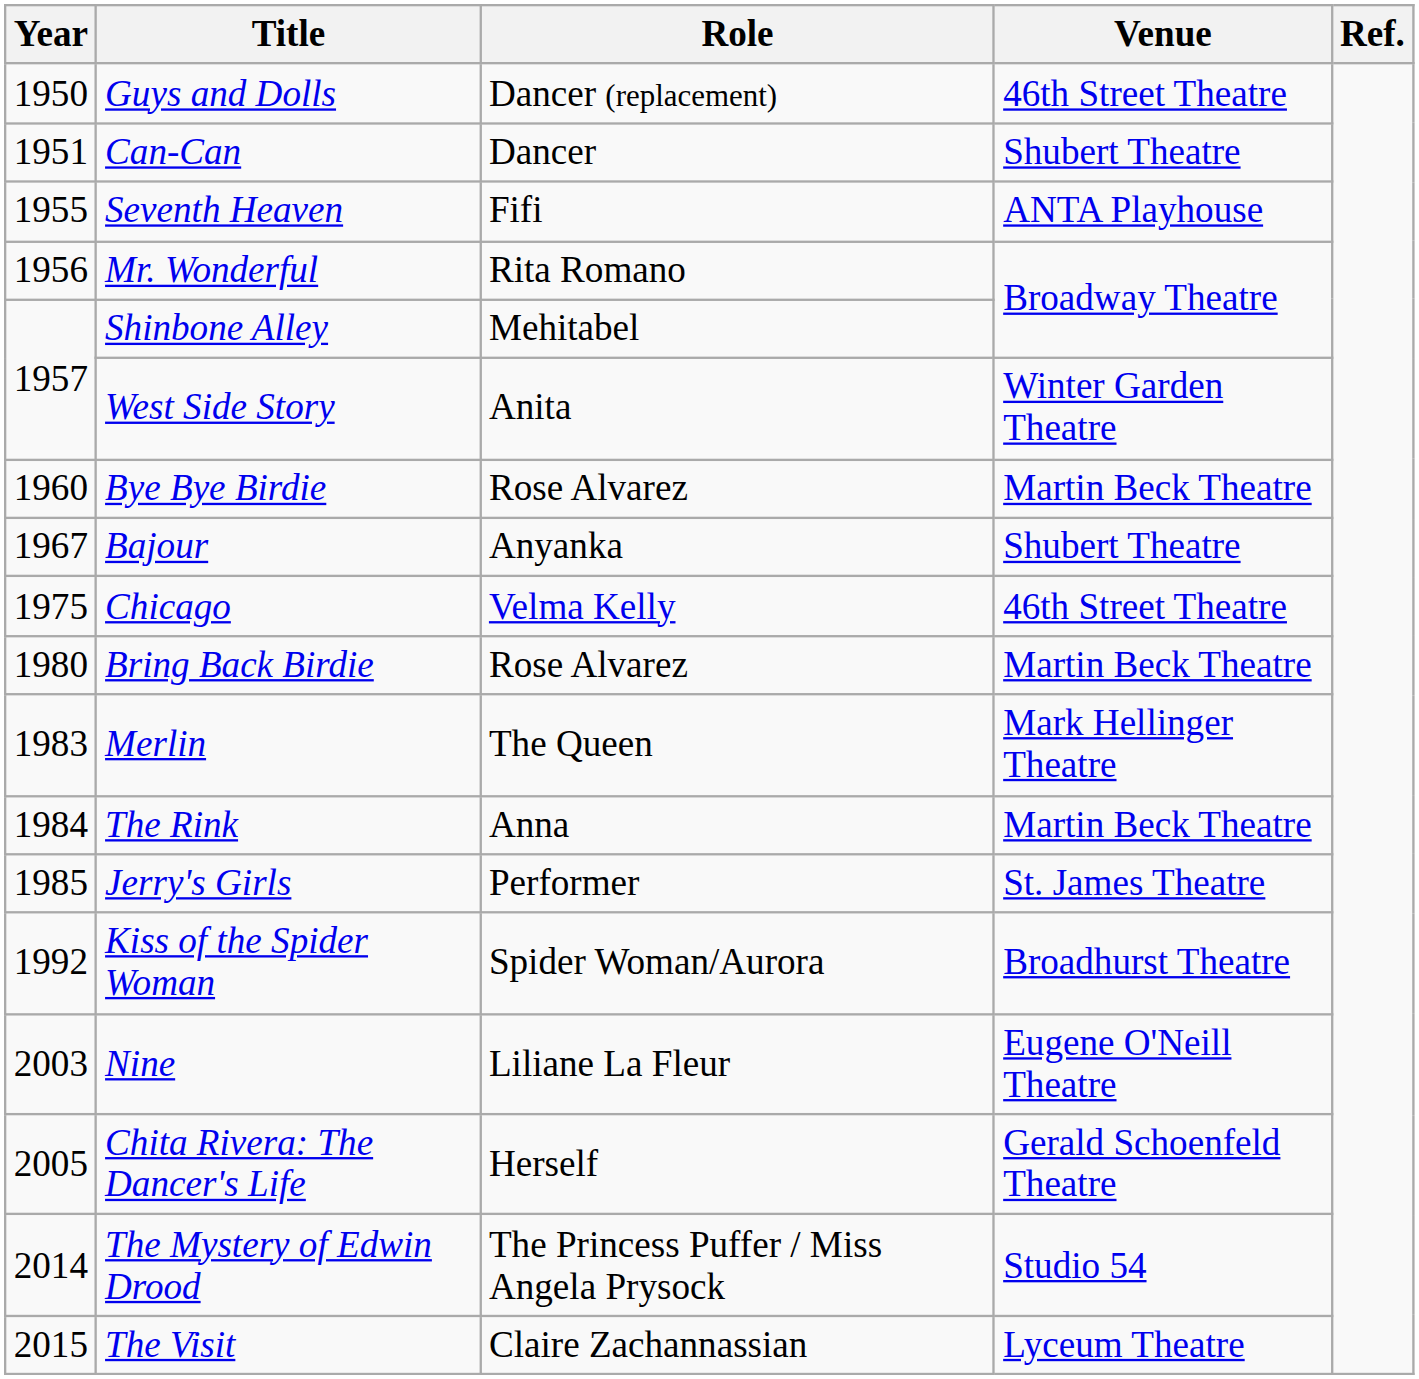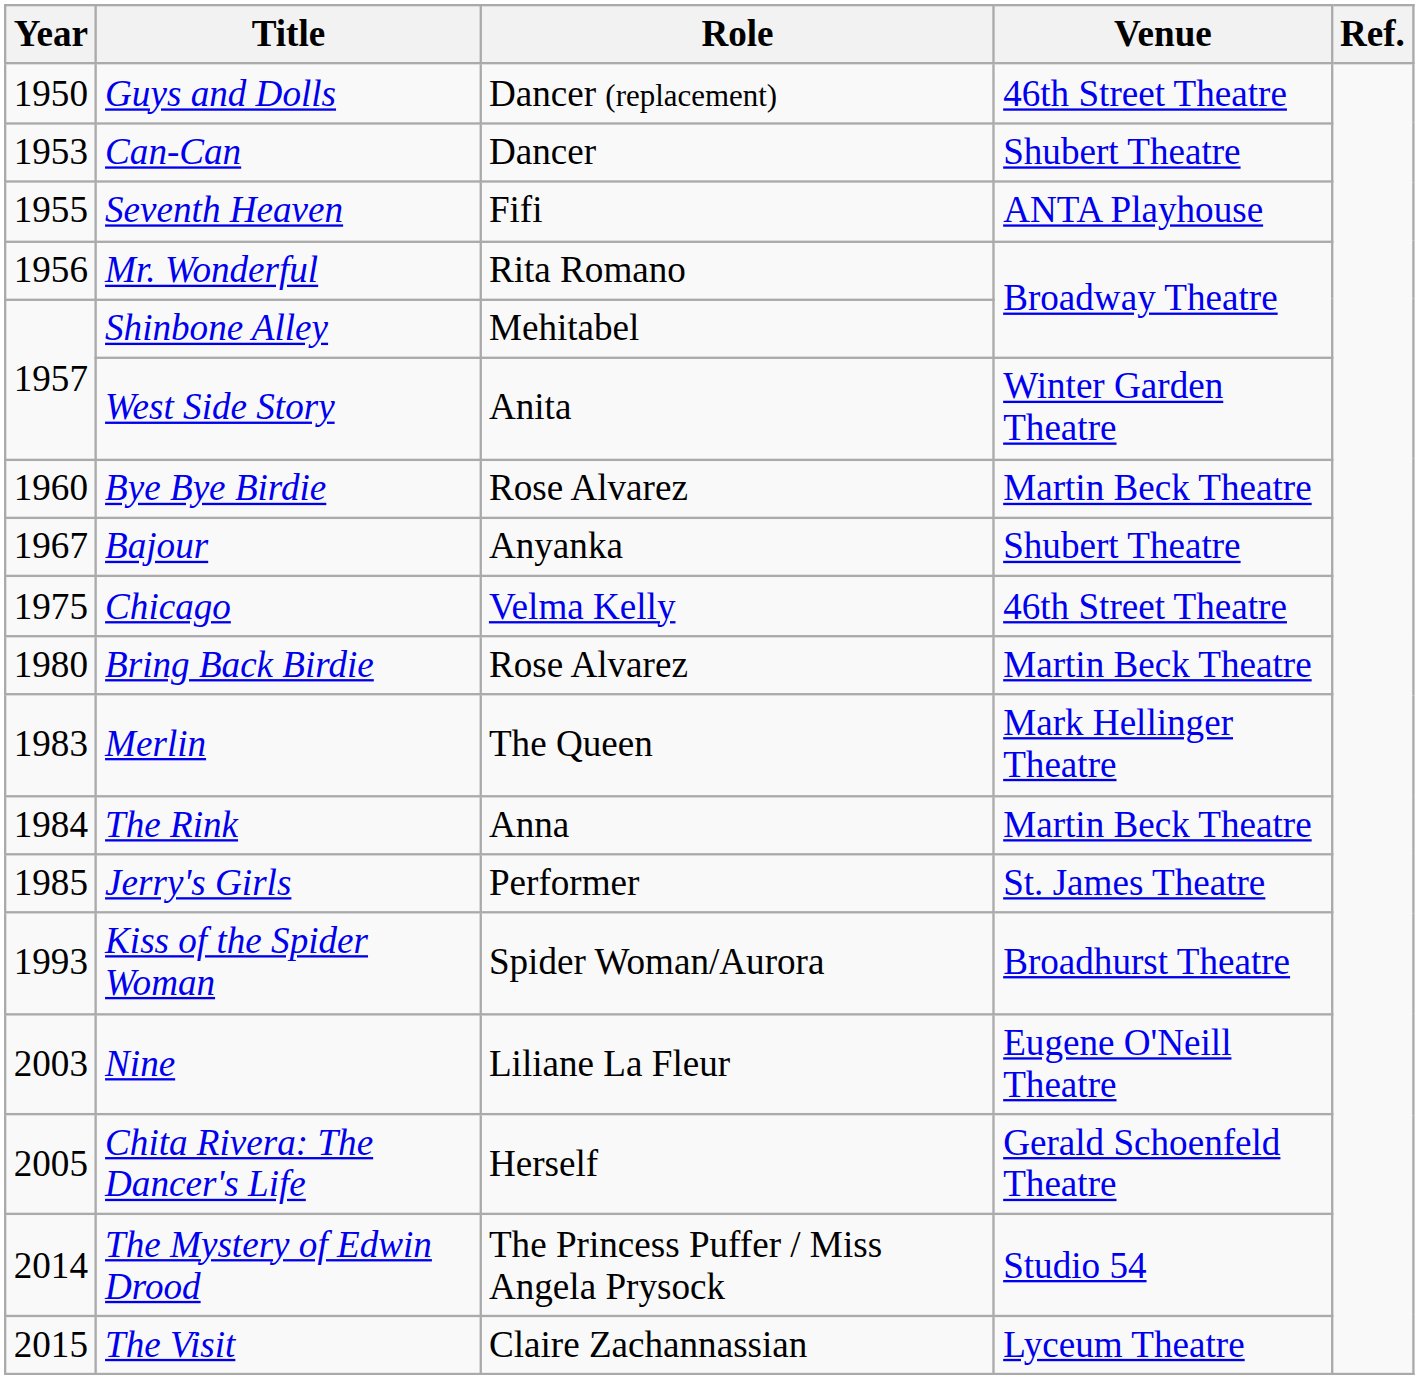 <table class="wikitable sortable">
 <tr>
 <th>Year</th>
 <th>Title</th>
 <th>Role</th>
 <th>Venue</th>
 <th class=unsortable>Ref.</th>
 </tr>
 <tr>
 <td>1950</td>
 <td><em><a href='#'>Guys and Dolls</a></em></td>
 <td>Dancer <small>(replacement)</small></td>
 <td><a href='#'>46th Street Theatre</a></td>
 <td rowspan="18"></td>
 </tr>
 <tr>
-<td>1951</td>
+<td>1953</td>
 <td><em><a href='#'>Can-Can</a></em></td>
 <td>Dancer</td>
 <td><a href='#'>Shubert Theatre</a></td>
 </tr>
 <tr>
 <td>1955</td>
 <td><em><a href='#'>Seventh Heaven</a></em></td>
 <td>Fifi</td>
 <td><a href='#'>ANTA Playhouse</a></td>
 </tr>
 <tr>
 <td>1956</td>
 <td><em><a href='#'>Mr. Wonderful</a></em></td>
 <td>Rita Romano</td>
 <td rowspan="2"><a href='#'>Broadway Theatre</a></td>
 </tr>
 <tr>
 <td rowspan="2">1957</td>
 <td><em><a href='#'>Shinbone Alley</a></em></td>
 <td>Mehitabel</td>
 </tr>
 <tr>
 <td><em><a href='#'>West Side Story</a></em></td>
 <td>Anita</td>
 <td><a href='#'>Winter Garden Theatre</a></td>
 </tr>
 <tr>
 <td>1960</td>
 <td><em><a href='#'>Bye Bye Birdie</a></em></td>
 <td>Rose Alvarez</td>
 <td><a href='#'>Martin Beck Theatre</a></td>
 </tr>
 <tr>
 <td>1967</td>
 <td><em><a href='#'>Bajour</a></em></td>
 <td>Anyanka</td>
 <td><a href='#'>Shubert Theatre</a></td>
 </tr>
 <tr>
 <td>1975</td>
 <td><em><a href='#'>Chicago</a></em></td>
 <td><a href='#'>Velma Kelly</a></td>
 <td><a href='#'>46th Street Theatre</a></td>
 </tr>
 <tr>
 <td>1980</td>
 <td><em><a href='#'>Bring Back Birdie</a></em></td>
 <td>Rose Alvarez</td>
 <td><a href='#'>Martin Beck Theatre</a></td>
 </tr>
 <tr>
 <td>1983</td>
 <td><em><a href='#'>Merlin</a></em></td>
 <td>The Queen</td>
 <td><a href='#'>Mark Hellinger Theatre</a></td>
 </tr>
 <tr>
 <td>1984</td>
 <td><em><a href='#'>The Rink</a></em></td>
 <td>Anna</td>
 <td><a href='#'>Martin Beck Theatre</a></td>
 </tr>
 <tr>
 <td>1985</td>
 <td><em><a href='#'>Jerry's Girls</a></em></td>
 <td>Performer</td>
 <td><a href='#'>St. James Theatre</a></td>
 </tr>
 <tr>
-<td>1992</td>
+<td>1993</td>
 <td><em><a href='#'>Kiss of the Spider Woman</a></em></td>
 <td>Spider Woman/Aurora</td>
 <td><a href='#'>Broadhurst Theatre</a></td>
 </tr>
 <tr>
 <td>2003</td>
 <td><em><a href='#'>Nine</a></em></td>
 <td>Liliane La Fleur</td>
 <td><a href='#'>Eugene O'Neill Theatre</a></td>
 </tr>
 <tr>
 <td>2005</td>
 <td><em><a href='#'>Chita Rivera: The Dancer's Life</a></em></td>
 <td>Herself</td>
 <td><a href='#'>Gerald Schoenfeld Theatre</a></td>
 </tr>
 <tr>
 <td>2014</td>
 <td><em><a href='#'>The Mystery of Edwin Drood</a></em></td>
 <td>The Princess Puffer / Miss Angela Prysock</td>
 <td><a href='#'>Studio 54</a></td>
 </tr>
 <tr>
 <td>2015</td>
 <td><em><a href='#'>The Visit</a></em></td>
 <td>Claire Zachannassian</td>
 <td><a href='#'>Lyceum Theatre</a></td>
 </tr>
 </table>
